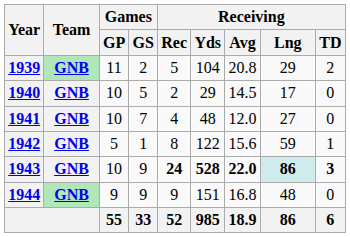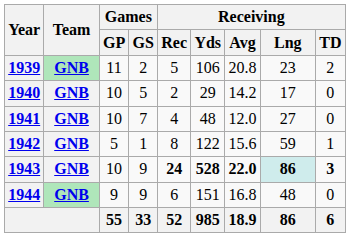 <table class="wikitable" style="text-align:center">
 <tr>
 <th rowspan="2">Year</th>
 <th rowspan="2">Team</th>
 <th colspan="2">Games</th>
 <th colspan="5">Receiving</th>
 </tr>
 <tr>
 <th>GP</th>
 <th>GS</th>
 <th>Rec</th>
 <th>Yds</th>
 <th>Avg</th>
 <th>Lng</th>
 <th>TD</th>
 </tr>
 <tr>
 <th><a href='#'>1939</a></th>
 <th style="background:#afe6ba; width:3em;"><a href='#'>GNB</a></th>
 <td>11</td>
 <td>2</td>
 <td>5</td>
-<td>104</td>
+<td>106</td>
 <td>20.8</td>
-<td>29</td>
+<td>23</td>
 <td>2</td>
 </tr>
 <tr>
 <th><a href='#'>1940</a></th>
 <th><a href='#'>GNB</a></th>
 <td>10</td>
 <td>5</td>
 <td>2</td>
 <td>29</td>
-<td>14.5</td>
+<td>14.2</td>
 <td>17</td>
 <td>0</td>
 </tr>
 <tr>
 <th><a href='#'>1941</a></th>
 <th><a href='#'>GNB</a></th>
 <td>10</td>
 <td>7</td>
 <td>4</td>
 <td>48</td>
 <td>12.0</td>
 <td>27</td>
 <td>0</td>
 </tr>
 <tr>
 <th><a href='#'>1942</a></th>
 <th><a href='#'>GNB</a></th>
 <td>5</td>
 <td>1</td>
 <td>8</td>
 <td>122</td>
 <td>15.6</td>
 <td>59</td>
 <td>1</td>
 </tr>
 <tr>
 <th><a href='#'>1943</a></th>
 <th><a href='#'>GNB</a></th>
 <td>10</td>
 <td>9</td>
 <td><strong>24</strong></td>
 <td><strong>528</strong></td>
 <td><strong>22.0</strong></td>
 <td style="background:#cfecec; width:3em;"><strong>86</strong></td>
 <td><strong>3</strong></td>
 </tr>
 <tr>
 <th><a href='#'>1944</a></th>
 <th style="background:#afe6ba; width:3em;"><a href='#'>GNB</a></th>
 <td>9</td>
 <td>9</td>
-<td>9</td>
+<td>6</td>
 <td>151</td>
 <td>16.8</td>
 <td>48</td>
 <td>0</td>
 </tr>
 <tr>
 <th colspan="2"></th>
 <th>55</th>
 <th>33</th>
 <th>52</th>
 <th>985</th>
 <th>18.9</th>
 <th>86</th>
 <th>6</th>
 </tr>
 </table>
